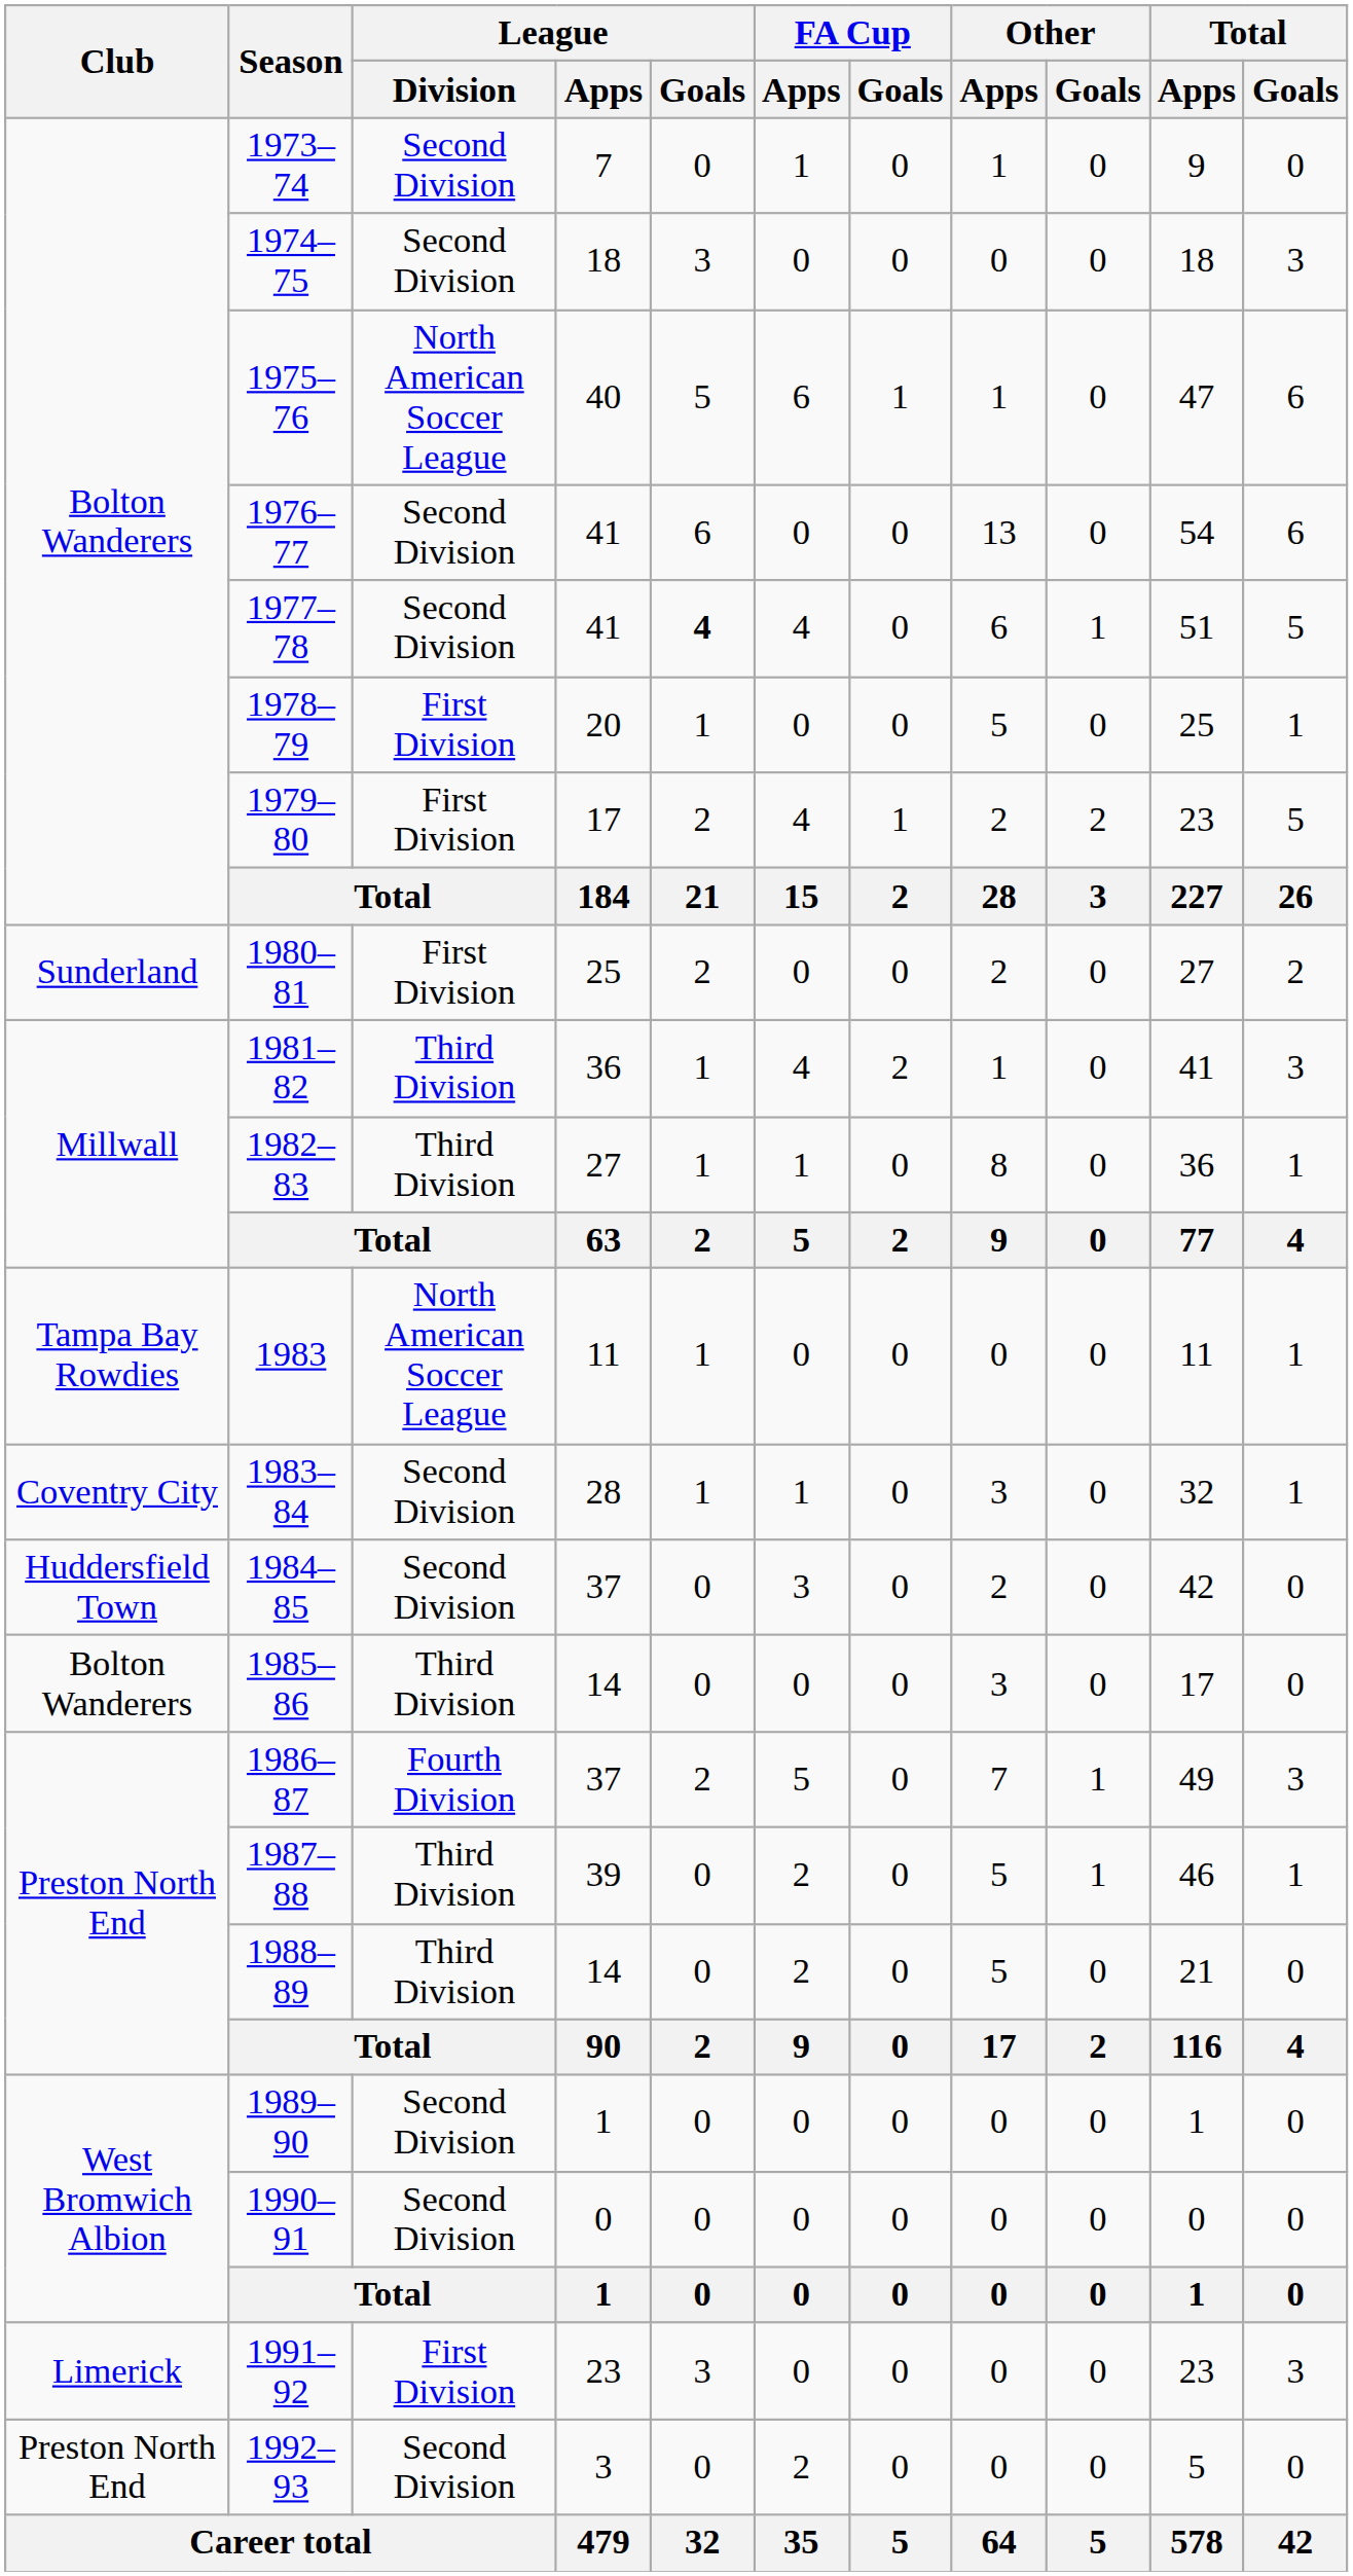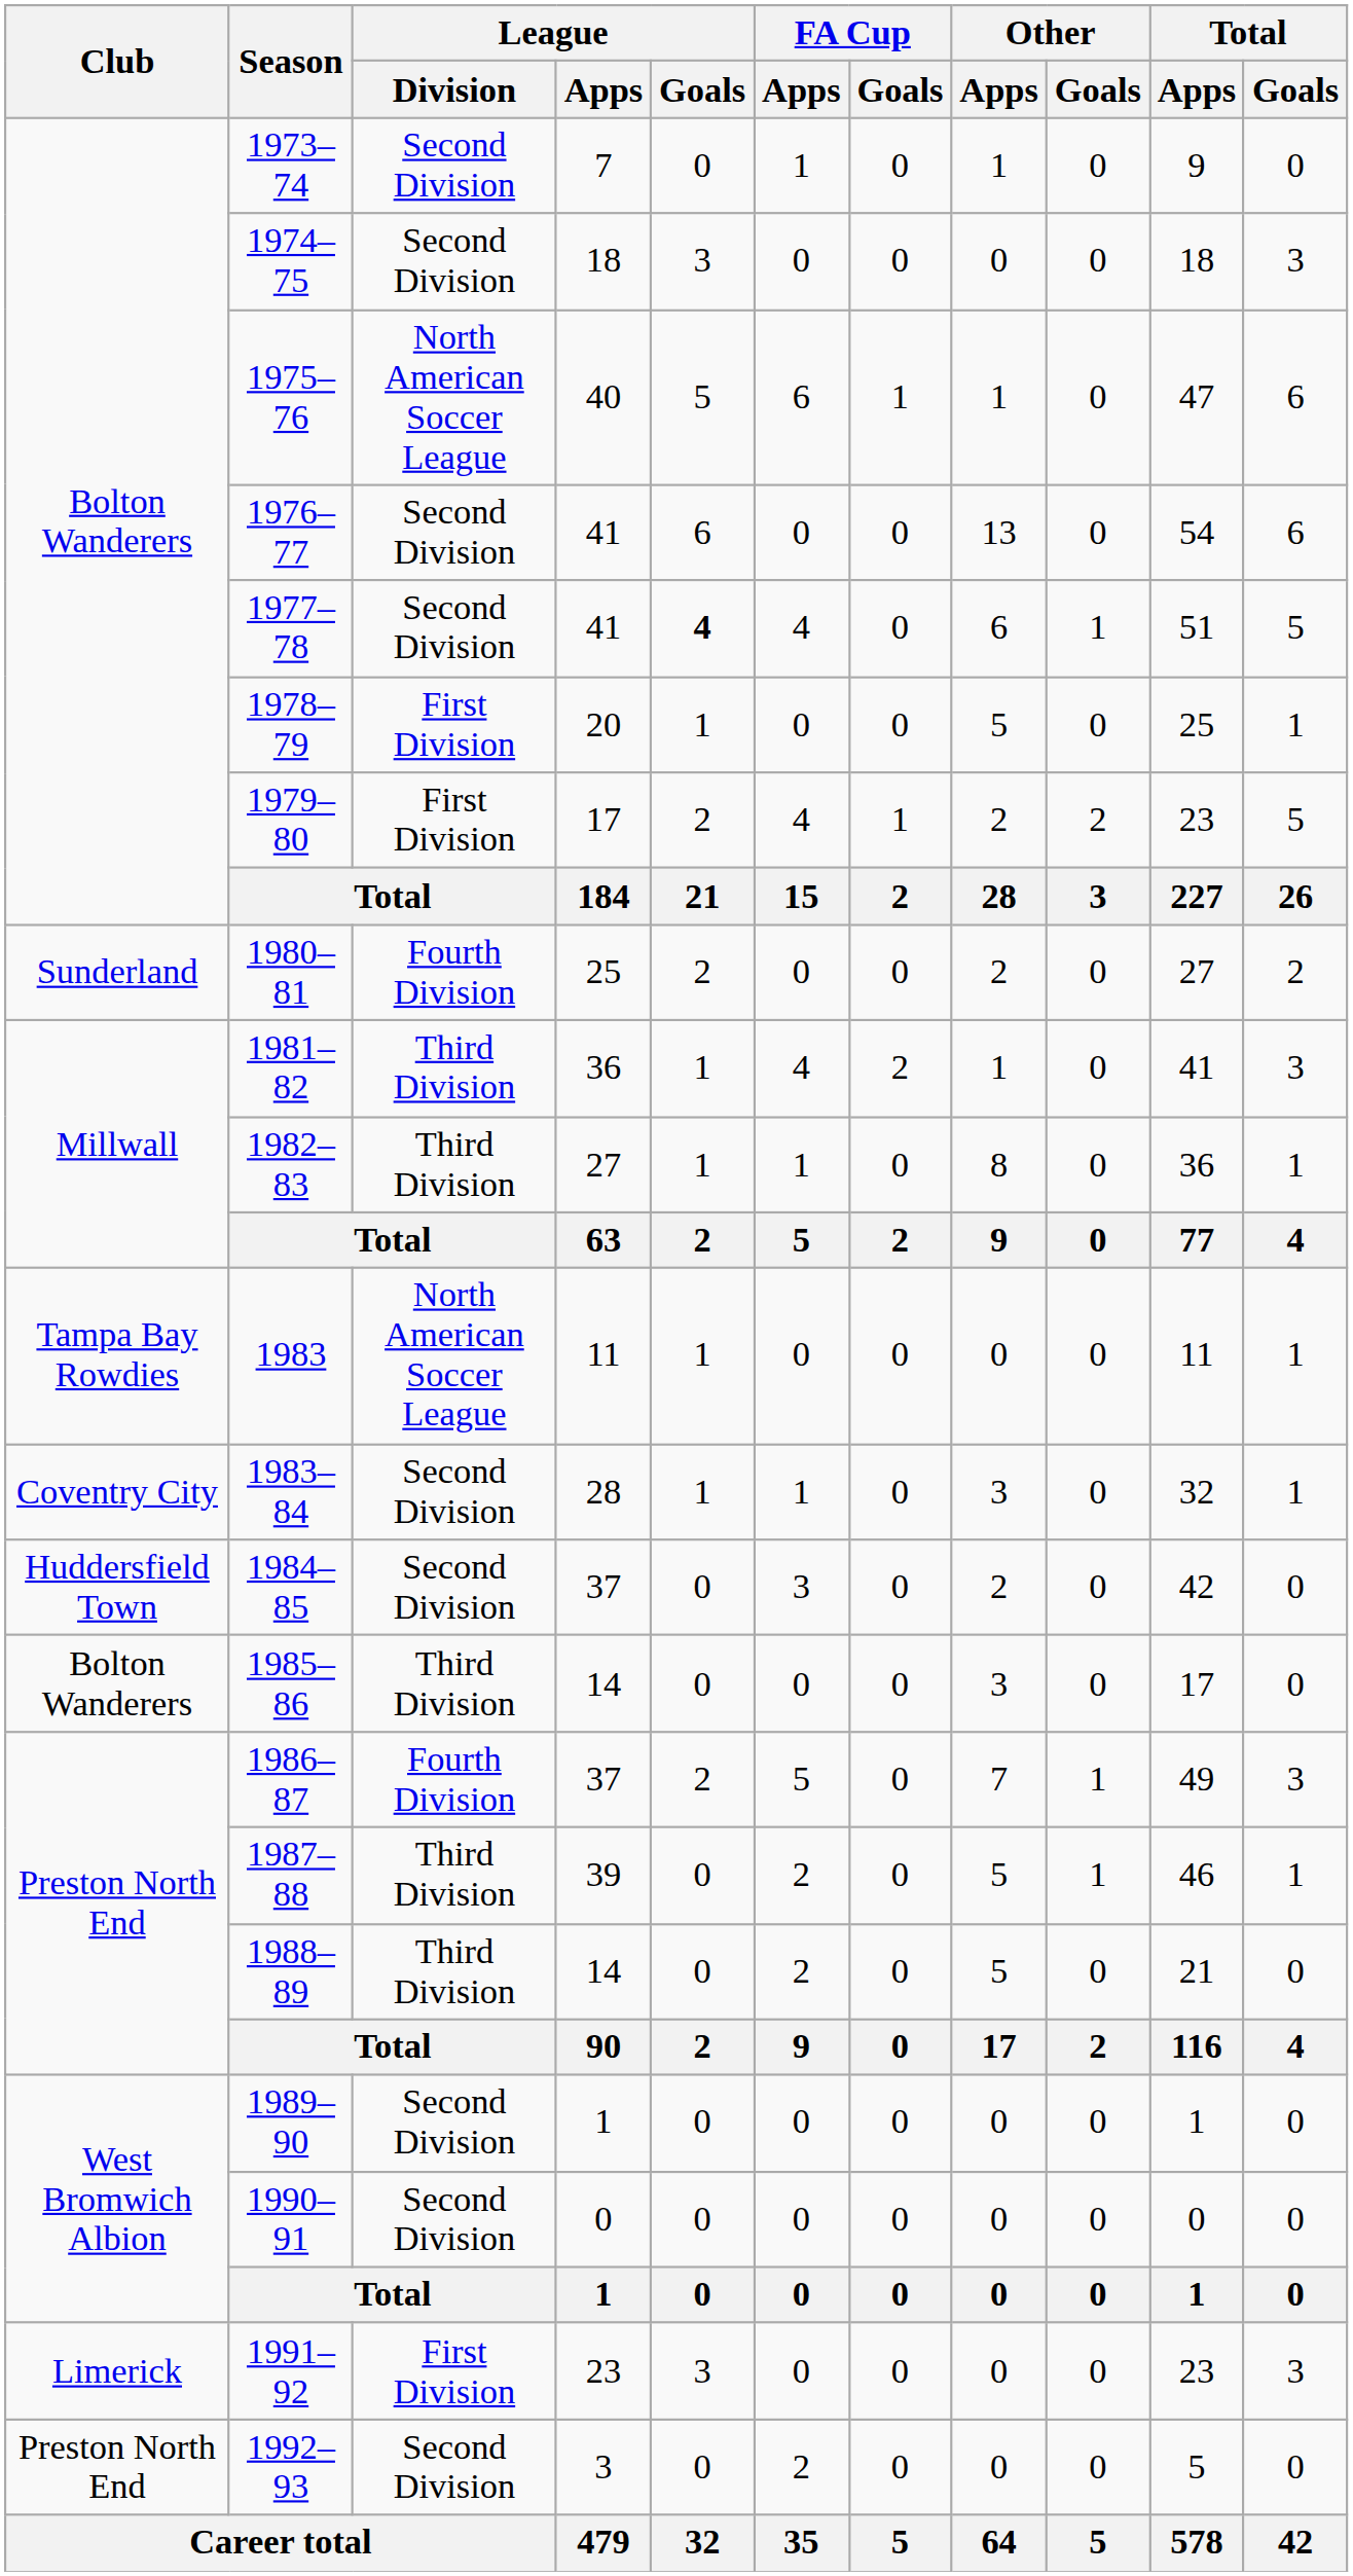 <table class=wikitable style="text-align: center;">
 <tr>
 <th rowspan=2>Club</th>
 <th rowspan=2>Season</th>
 <th colspan=3>League</th>
 <th colspan=2><a href='#'>FA Cup</a></th>
 <th colspan=2>Other</th>
 <th colspan=2>Total</th>
 </tr>
 <tr>
 <th>Division</th>
 <th>Apps</th>
 <th>Goals</th>
 <th>Apps</th>
 <th>Goals</th>
 <th>Apps</th>
 <th>Goals</th>
 <th>Apps</th>
 <th>Goals</th>
 </tr>
 <tr>
 <td rowspan="8"><a href='#'>Bolton Wanderers</a></td>
 <td><a href='#'>1973–74</a></td>
 <td><a href='#'>Second Division</a></td>
 <td>7</td>
 <td>0</td>
 <td>1</td>
 <td>0</td>
 <td>1</td>
 <td>0</td>
 <td>9</td>
 <td>0</td>
 </tr>
 <tr>
 <td><a href='#'>1974–75</a></td>
 <td>Second Division</td>
 <td>18</td>
 <td>3</td>
 <td>0</td>
 <td>0</td>
 <td>0</td>
 <td>0</td>
 <td>18</td>
 <td>3</td>
 </tr>
 <tr>
 <td><a href='#'>1975–76</a></td>
 <td><a href='#'>North American Soccer League</a></td>
 <td>40</td>
 <td>5</td>
 <td>6</td>
 <td>1</td>
 <td>1</td>
 <td>0</td>
 <td>47</td>
 <td>6</td>
 </tr>
 <tr>
 <td><a href='#'>1976–77</a></td>
 <td>Second Division</td>
 <td>41</td>
 <td>6</td>
 <td>0</td>
 <td>0</td>
 <td>13</td>
 <td>0</td>
 <td>54</td>
 <td>6</td>
 </tr>
 <tr>
 <td><a href='#'>1977–78</a></td>
 <td>Second Division</td>
 <td>41</td>
 <td><strong>4</strong></td>
 <td>4</td>
 <td>0</td>
 <td>6</td>
 <td>1</td>
 <td>51</td>
 <td>5</td>
 </tr>
 <tr>
 <td><a href='#'>1978–79</a></td>
 <td><a href='#'>First Division</a></td>
 <td>20</td>
 <td>1</td>
 <td>0</td>
 <td>0</td>
 <td>5</td>
 <td>0</td>
 <td>25</td>
 <td>1</td>
 </tr>
 <tr>
 <td><a href='#'>1979–80</a></td>
 <td>First Division</td>
 <td>17</td>
 <td>2</td>
 <td>4</td>
 <td>1</td>
 <td>2</td>
 <td>2</td>
 <td>23</td>
 <td>5</td>
 </tr>
 <tr>
 <th colspan="2">Total</th>
 <th>184</th>
 <th>21</th>
 <th>15</th>
 <th>2</th>
 <th>28</th>
 <th>3</th>
 <th>227</th>
 <th>26</th>
 </tr>
 <tr>
 <td><a href='#'>Sunderland</a></td>
 <td><a href='#'>1980–81</a></td>
-<td>First Division</td>
+<td><a href='#'>Fourth Division</a></td>
 <td>25</td>
 <td>2</td>
 <td>0</td>
 <td>0</td>
 <td>2</td>
 <td>0</td>
 <td>27</td>
 <td>2</td>
 </tr>
 <tr>
 <td rowspan="3"><a href='#'>Millwall</a></td>
 <td><a href='#'>1981–82</a></td>
 <td><a href='#'>Third Division</a></td>
 <td>36</td>
 <td>1</td>
 <td>4</td>
 <td>2</td>
 <td>1</td>
 <td>0</td>
 <td>41</td>
 <td>3</td>
 </tr>
 <tr>
 <td><a href='#'>1982–83</a></td>
 <td>Third Division</td>
 <td>27</td>
 <td>1</td>
 <td>1</td>
 <td>0</td>
 <td>8</td>
 <td>0</td>
 <td>36</td>
 <td>1</td>
 </tr>
 <tr>
 <th colspan="2">Total</th>
 <th>63</th>
 <th>2</th>
 <th>5</th>
 <th>2</th>
 <th>9</th>
 <th>0</th>
 <th>77</th>
 <th>4</th>
 </tr>
 <tr>
 <td><a href='#'>Tampa Bay Rowdies</a></td>
 <td><a href='#'>1983</a></td>
 <td><a href='#'>North American Soccer League</a></td>
 <td>11</td>
 <td>1</td>
 <td>0</td>
 <td>0</td>
 <td>0</td>
 <td>0</td>
 <td>11</td>
 <td>1</td>
 </tr>
 <tr>
 <td><a href='#'>Coventry City</a></td>
 <td><a href='#'>1983–84</a></td>
 <td>Second Division</td>
 <td>28</td>
 <td>1</td>
 <td>1</td>
 <td>0</td>
 <td>3</td>
 <td>0</td>
 <td>32</td>
 <td>1</td>
 </tr>
 <tr>
 <td><a href='#'>Huddersfield Town</a></td>
 <td><a href='#'>1984–85</a></td>
 <td>Second Division</td>
 <td>37</td>
 <td>0</td>
 <td>3</td>
 <td>0</td>
 <td>2</td>
 <td>0</td>
 <td>42</td>
 <td>0</td>
 </tr>
 <tr>
 <td>Bolton Wanderers</td>
 <td><a href='#'>1985–86</a></td>
 <td>Third Division</td>
 <td>14</td>
 <td>0</td>
 <td>0</td>
 <td>0</td>
 <td>3</td>
 <td>0</td>
 <td>17</td>
 <td>0</td>
 </tr>
 <tr>
 <td rowspan="4"><a href='#'>Preston North End</a></td>
 <td><a href='#'>1986–87</a></td>
 <td><a href='#'>Fourth Division</a></td>
 <td>37</td>
 <td>2</td>
 <td>5</td>
 <td>0</td>
 <td>7</td>
 <td>1</td>
 <td>49</td>
 <td>3</td>
 </tr>
 <tr>
 <td><a href='#'>1987–88</a></td>
 <td>Third Division</td>
 <td>39</td>
 <td>0</td>
 <td>2</td>
 <td>0</td>
 <td>5</td>
 <td>1</td>
 <td>46</td>
 <td>1</td>
 </tr>
 <tr>
 <td><a href='#'>1988–89</a></td>
 <td>Third Division</td>
 <td>14</td>
 <td>0</td>
 <td>2</td>
 <td>0</td>
 <td>5</td>
 <td>0</td>
 <td>21</td>
 <td>0</td>
 </tr>
 <tr>
 <th colspan="2">Total</th>
 <th>90</th>
 <th>2</th>
 <th>9</th>
 <th>0</th>
 <th>17</th>
 <th>2</th>
 <th>116</th>
 <th>4</th>
 </tr>
 <tr>
 <td rowspan="3"><a href='#'>West Bromwich Albion</a></td>
 <td><a href='#'>1989–90</a></td>
 <td>Second Division</td>
 <td>1</td>
 <td>0</td>
 <td>0</td>
 <td>0</td>
 <td>0</td>
 <td>0</td>
 <td>1</td>
 <td>0</td>
 </tr>
 <tr>
 <td><a href='#'>1990–91</a></td>
 <td>Second Division</td>
 <td>0</td>
 <td>0</td>
 <td>0</td>
 <td>0</td>
 <td>0</td>
 <td>0</td>
 <td>0</td>
 <td>0</td>
 </tr>
 <tr>
 <th colspan="2">Total</th>
 <th>1</th>
 <th>0</th>
 <th>0</th>
 <th>0</th>
 <th>0</th>
 <th>0</th>
 <th>1</th>
 <th>0</th>
 </tr>
 <tr>
 <td><a href='#'>Limerick</a></td>
 <td><a href='#'>1991–92</a></td>
 <td><a href='#'>First Division</a></td>
 <td>23</td>
 <td>3</td>
 <td>0</td>
 <td>0</td>
 <td>0</td>
 <td>0</td>
 <td>23</td>
 <td>3</td>
 </tr>
 <tr>
 <td>Preston North End</td>
 <td><a href='#'>1992–93</a></td>
 <td>Second Division</td>
 <td>3</td>
 <td>0</td>
 <td>2</td>
 <td>0</td>
 <td>0</td>
 <td>0</td>
 <td>5</td>
 <td>0</td>
 </tr>
 <tr>
 <th colspan="3">Career total</th>
 <th>479</th>
 <th>32</th>
 <th>35</th>
 <th>5</th>
 <th>64</th>
 <th>5</th>
 <th>578</th>
 <th>42</th>
 </tr>
 </table>
